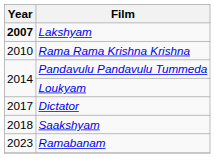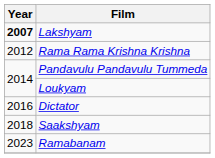 <table class="wikitable" style="font-size: 95%;">
 <tr>
 <th>Year</th>
 <th>Film</th>
 </tr>
 <tr>
 <td><strong>2007</strong></td>
 <td><em><a href='#'>Lakshyam</a></em></td>
 </tr>
 <tr>
-<td>2010</td>
+<td>2012</td>
 <td><em><a href='#'>Rama Rama Krishna Krishna</a></em></td>
 </tr>
 <tr>
 <td rowspan="2">2014</td>
 <td><em><a href='#'>Pandavulu Pandavulu Tummeda</a></em></td>
 </tr>
 <tr>
 <td><em><a href='#'>Loukyam</a></em></td>
 </tr>
 <tr>
-<td>2017</td>
+<td>2016</td>
 <td><em><a href='#'>Dictator</a></em></td>
 </tr>
 <tr>
 <td>2018</td>
 <td><em><a href='#'>Saakshyam</a></em></td>
 </tr>
 <tr>
 <td>2023</td>
 <td><em><a href='#'>Ramabanam</a></em></td>
 </tr>
 <tr>
 </tr>
 </table>
